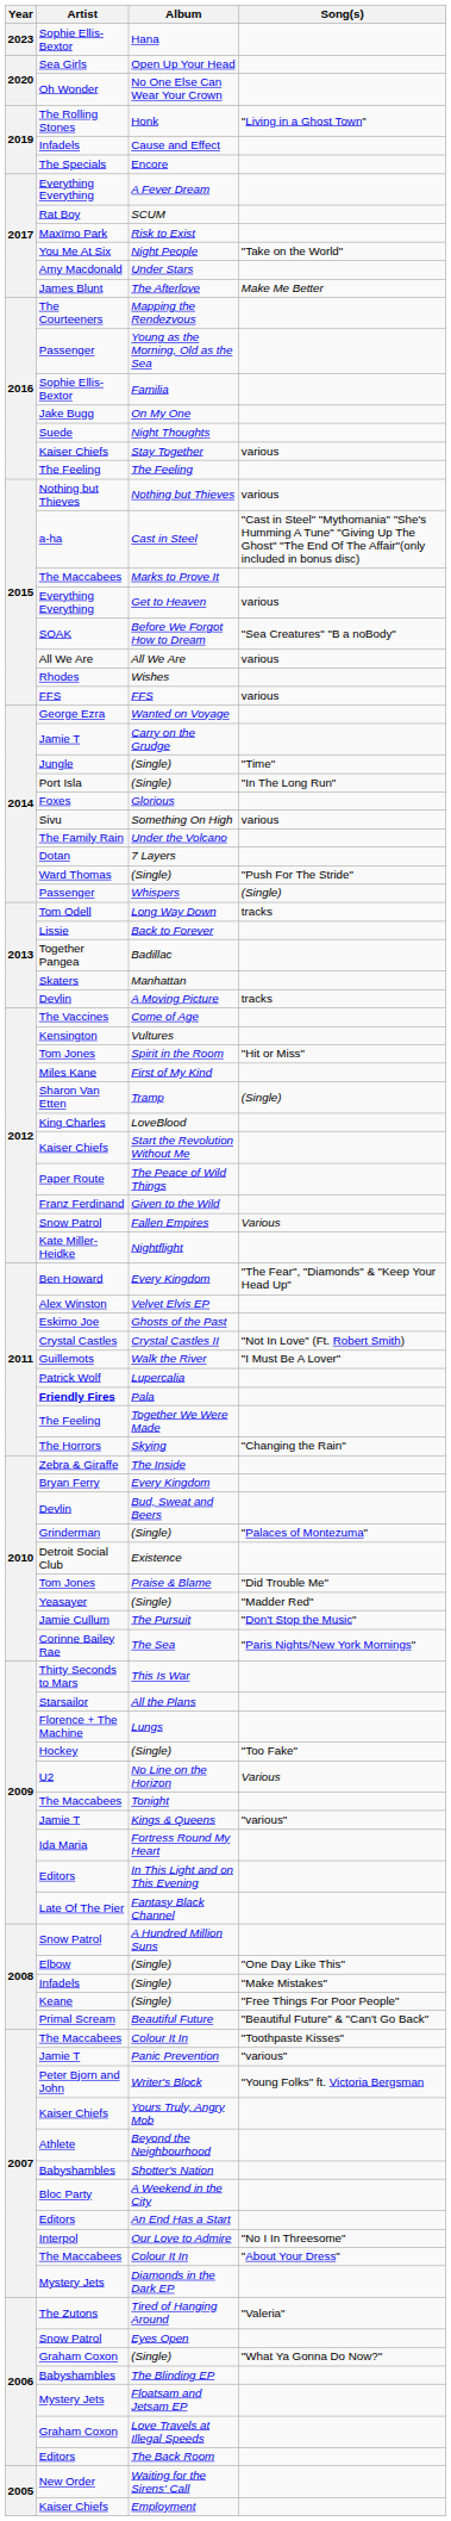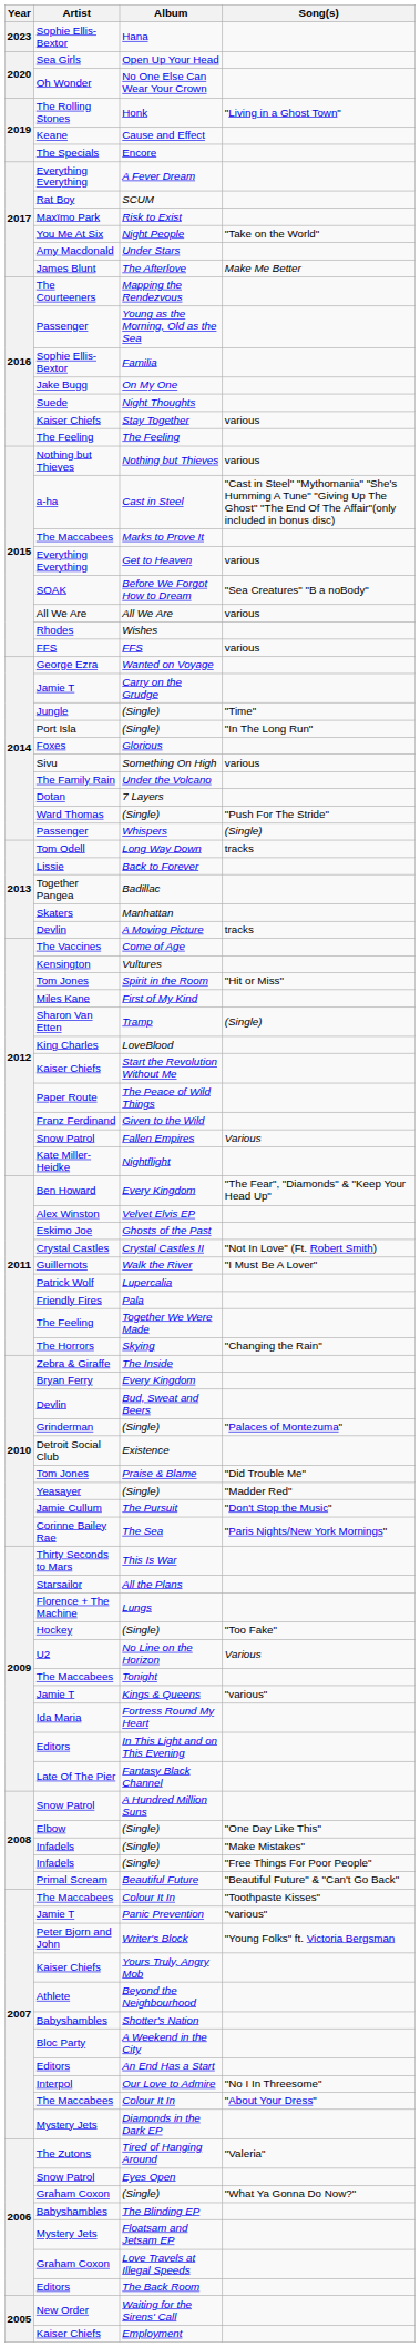 <table class="wikitable plainrowheaders">
 <tr>
 <th scope="col">Year</th>
 <th scope="col">Artist</th>
 <th scope="col">Album</th>
 <th scope="col">Song(s)</th>
 </tr>
 <tr>
 <th rowspan="1">2023</th>
 <td><a href='#'>Sophie Ellis-Bextor</a></td>
 <td><a href='#'>Hana</a></td>
 <td></td>
 </tr>
 <tr>
 <th rowspan="2">2020</th>
 <td><a href='#'>Sea Girls</a></td>
 <td><a href='#'>Open Up Your Head</a></td>
 <td></td>
 </tr>
 <tr>
 <td><a href='#'>Oh Wonder</a></td>
 <td><a href='#'>No One Else Can Wear Your Crown</a></td>
 <td></td>
 </tr>
 <tr>
 <th rowspan="3">2019</th>
 <td><a href='#'>The Rolling Stones</a></td>
 <td><a href='#'>Honk</a></td>
 <td>"<a href='#'>Living in a Ghost Town</a>"</td>
 </tr>
 <tr>
-<td><a href='#'>Infadels</a></td>
+<td><a href='#'>Keane</a></td>
 <td><a href='#'>Cause and Effect</a></td>
 <td></td>
 </tr>
 <tr>
 <td><a href='#'>The Specials</a></td>
 <td><a href='#'>Encore</a></td>
 <td></td>
 </tr>
 <tr>
 <th rowspan="6" scope="row"><strong>2017</strong></th>
 <td><a href='#'>Everything Everything</a></td>
 <td><em><a href='#'>A Fever Dream</a></em></td>
 <td></td>
 </tr>
 <tr>
 <td><a href='#'>Rat Boy</a></td>
 <td><em>SCUM</em></td>
 <td></td>
 </tr>
 <tr>
 <td><a href='#'>Maxïmo Park</a></td>
 <td><em><a href='#'>Risk to Exist</a></em></td>
 <td></td>
 </tr>
 <tr>
 <td><a href='#'>You Me At Six</a></td>
 <td><em><a href='#'>Night People</a></em></td>
 <td>"Take on the World"</td>
 </tr>
 <tr>
 <td><a href='#'>Amy Macdonald</a></td>
 <td><em><a href='#'>Under Stars</a></em></td>
 <td></td>
 </tr>
 <tr>
 <td><a href='#'>James Blunt</a></td>
 <td><em><a href='#'>The Afterlove</a></em></td>
 <td><em>Make Me Better</em></td>
 </tr>
 <tr>
 <th scope="row" rowspan="7"><strong>2016</strong></th>
 <td><a href='#'>The Courteeners</a></td>
 <td><em><a href='#'>Mapping the Rendezvous</a></em></td>
 <td></td>
 </tr>
 <tr>
 <td><a href='#'>Passenger</a></td>
 <td><em><a href='#'>Young as the Morning, Old as the Sea</a></em></td>
 <td></td>
 </tr>
 <tr>
 <td><a href='#'>Sophie Ellis-Bextor</a></td>
 <td><em><a href='#'>Familia</a></em></td>
 <td></td>
 </tr>
 <tr>
 <td><a href='#'>Jake Bugg</a></td>
 <td><em><a href='#'>On My One</a></em></td>
 <td></td>
 </tr>
 <tr>
 <td><a href='#'>Suede</a></td>
 <td><em><a href='#'>Night Thoughts</a></em></td>
 <td></td>
 </tr>
 <tr>
 <td><a href='#'>Kaiser Chiefs</a></td>
 <td><em><a href='#'>Stay Together</a></em></td>
 <td>various</td>
 </tr>
 <tr>
 <td><a href='#'>The Feeling</a></td>
 <td><em><a href='#'>The Feeling</a></em></td>
 <td></td>
 </tr>
 <tr>
 <th scope="row" rowspan="8"><strong>2015</strong></th>
 <td><a href='#'>Nothing but Thieves</a></td>
 <td><a href='#'><em>Nothing but Thieves</em></a></td>
 <td>various</td>
 </tr>
 <tr>
 <td><a href='#'>a-ha</a></td>
 <td><em><a href='#'>Cast in Steel</a></em></td>
 <td>"Cast in Steel" "Mythomania" "She's Humming A Tune" "Giving Up The Ghost" "The End Of The Affair"(only included in bonus disc)</td>
 </tr>
 <tr>
 <td><a href='#'>The Maccabees</a></td>
 <td><em><a href='#'>Marks to Prove It</a></em></td>
 <td></td>
 </tr>
 <tr>
 <td><a href='#'>Everything Everything</a></td>
 <td><em><a href='#'>Get to Heaven</a></em></td>
 <td>various</td>
 </tr>
 <tr>
 <td><a href='#'>SOAK</a></td>
 <td><em><a href='#'>Before We Forgot How to Dream</a></em></td>
 <td>"Sea Creatures" "B a noBody"</td>
 </tr>
 <tr>
 <td>All We Are</td>
 <td><em>All We Are</em></td>
 <td>various</td>
 </tr>
 <tr>
 <td><a href='#'>Rhodes</a></td>
 <td><em>Wishes</em></td>
 </tr>
 <tr>
 <td><a href='#'>FFS</a></td>
 <td><em><a href='#'>FFS</a></em></td>
 <td>various</td>
 </tr>
 <tr>
 <th scope="row" rowspan="10"><strong>2014</strong></th>
 <td><a href='#'>George Ezra</a></td>
 <td><em><a href='#'>Wanted on Voyage</a></em></td>
 <td></td>
 </tr>
 <tr>
 <td><a href='#'>Jamie T</a></td>
 <td><em><a href='#'>Carry on the Grudge</a></em></td>
 <td></td>
 </tr>
 <tr>
 <td><a href='#'>Jungle</a></td>
 <td><em>(Single)</em></td>
 <td>"Time"</td>
 </tr>
 <tr>
 <td>Port Isla</td>
 <td><em>(Single)</em></td>
 <td>"In The Long Run"</td>
 </tr>
 <tr>
 <td><a href='#'>Foxes</a></td>
 <td><em><a href='#'>Glorious</a></em></td>
 <td></td>
 </tr>
 <tr>
 <td>Sivu</td>
 <td><em>Something On High</em></td>
 <td>various</td>
 </tr>
 <tr>
 <td><a href='#'>The Family Rain</a></td>
 <td><em><a href='#'>Under the Volcano</a></em></td>
 <td></td>
 </tr>
 <tr>
 <td><a href='#'>Dotan</a></td>
 <td><em>7 Layers</em></td>
 <td></td>
 </tr>
 <tr>
 <td><a href='#'>Ward Thomas</a></td>
 <td><em>(Single)</em></td>
 <td>"Push For The Stride"</td>
 </tr>
 <tr>
 <td><a href='#'>Passenger</a></td>
 <td><em><a href='#'>Whispers</a></em></td>
 <td><em>(Single)</em></td>
 </tr>
 <tr>
 <th scope="row" rowspan="5"><strong>2013</strong></th>
 <td><a href='#'>Tom Odell</a></td>
 <td><em><a href='#'>Long Way Down</a></em></td>
 <td>tracks</td>
 </tr>
 <tr>
 <td><a href='#'>Lissie</a></td>
 <td><em><a href='#'>Back to Forever</a></em></td>
 <td></td>
 </tr>
 <tr>
 <td>Together Pangea</td>
 <td><em>Badillac</em></td>
 <td></td>
 </tr>
 <tr>
 <td><a href='#'>Skaters</a></td>
 <td><em>Manhattan</em></td>
 <td></td>
 </tr>
 <tr>
 <td><a href='#'>Devlin</a></td>
 <td><em><a href='#'>A Moving Picture</a></em></td>
 <td>tracks</td>
 </tr>
 <tr>
 <th scope="row" rowspan="11"><strong>2012</strong></th>
 <td><a href='#'>The Vaccines</a></td>
 <td><em><a href='#'>Come of Age</a></em></td>
 <td></td>
 </tr>
 <tr>
 <td><a href='#'>Kensington</a></td>
 <td><em>Vultures</em></td>
 </tr>
 <tr>
 <td><a href='#'>Tom Jones</a></td>
 <td><em><a href='#'>Spirit in the Room</a></em></td>
 <td>"Hit or Miss"</td>
 </tr>
 <tr>
 <td><a href='#'>Miles Kane</a></td>
 <td><em><a href='#'>First of My Kind</a></em></td>
 <td></td>
 </tr>
 <tr>
 <td><a href='#'>Sharon Van Etten</a></td>
 <td><em><a href='#'>Tramp</a></em></td>
 <td><em>(Single)</em></td>
 </tr>
 <tr>
 <td><a href='#'>King Charles</a></td>
 <td><em>LoveBlood</em></td>
 <td></td>
 </tr>
 <tr>
 <td><a href='#'>Kaiser Chiefs</a></td>
 <td><em><a href='#'>Start the Revolution Without Me</a></em></td>
 <td></td>
 </tr>
 <tr>
 <td><a href='#'>Paper Route</a></td>
 <td><em><a href='#'>The Peace of Wild Things</a></em></td>
 <td></td>
 </tr>
 <tr>
 <td><a href='#'>Franz Ferdinand</a></td>
 <td><em><a href='#'>Given to the Wild</a></em></td>
 <td></td>
 </tr>
 <tr>
 <td><a href='#'>Snow Patrol</a></td>
 <td><em><a href='#'>Fallen Empires</a></em></td>
 <td><em>Various</em></td>
 </tr>
 <tr>
 <td><a href='#'>Kate Miller-Heidke</a></td>
 <td><em><a href='#'>Nightflight</a></em></td>
 <td></td>
 </tr>
 <tr>
 <th scope="row" rowspan="9"><strong>2011</strong></th>
 <td><a href='#'>Ben Howard</a></td>
 <td><em><a href='#'>Every Kingdom</a></em></td>
 <td>"The Fear", "Diamonds" & "Keep Your Head Up"</td>
 </tr>
 <tr>
 <td><a href='#'>Alex Winston</a></td>
 <td><em><a href='#'>Velvet Elvis EP</a></em></td>
 <td></td>
 </tr>
 <tr>
 <td><a href='#'>Eskimo Joe</a></td>
 <td><em><a href='#'>Ghosts of the Past</a></em></td>
 <td></td>
 </tr>
 <tr>
 <td><a href='#'>Crystal Castles</a></td>
 <td><em><a href='#'>Crystal Castles II</a></em></td>
 <td>"Not In Love" (Ft. <a href='#'>Robert Smith</a>)</td>
 </tr>
 <tr>
 <td><a href='#'>Guillemots</a></td>
 <td><em><a href='#'>Walk the River</a></em></td>
 <td>"I Must Be A Lover"</td>
 </tr>
 <tr>
 <td><a href='#'>Patrick Wolf</a></td>
 <td><em><a href='#'>Lupercalia</a></em></td>
 <td></td>
 </tr>
 <tr>
-<td><strong><a href='#'>Friendly Fires</a></strong></td>
+<td><a href='#'>Friendly Fires</a></td>
 <td><em><a href='#'>Pala</a></em></td>
 <td></td>
 </tr>
 <tr>
 <td><a href='#'>The Feeling</a></td>
 <td><em><a href='#'>Together We Were Made</a></em></td>
 <td></td>
 </tr>
 <tr>
 <td><a href='#'>The Horrors</a></td>
 <td><em><a href='#'>Skying</a></em></td>
 <td>"Changing the Rain"</td>
 </tr>
 <tr>
 <th scope="row" rowspan="9"><strong>2010</strong></th>
 <td><a href='#'>Zebra & Giraffe</a></td>
 <td><em><a href='#'>The Inside</a></em></td>
 <td></td>
 </tr>
 <tr>
 <td><a href='#'>Bryan Ferry</a></td>
 <td><em><a href='#'>Every Kingdom</a></em></td>
 <td></td>
 </tr>
 <tr>
 <td><a href='#'>Devlin</a></td>
 <td><em><a href='#'>Bud, Sweat and Beers</a></em></td>
 <td></td>
 </tr>
 <tr>
 <td><a href='#'>Grinderman</a></td>
 <td><em>(Single)</em></td>
 <td>"<a href='#'>Palaces of Montezuma</a>"</td>
 </tr>
 <tr>
 <td>Detroit Social Club</td>
 <td><em>Existence</em></td>
 <td></td>
 </tr>
 <tr>
 <td><a href='#'>Tom Jones</a></td>
 <td><em><a href='#'>Praise & Blame</a></em></td>
 <td>"Did Trouble Me"</td>
 </tr>
 <tr>
 <td><a href='#'>Yeasayer</a></td>
 <td><em>(Single)</em></td>
 <td>"Madder Red"</td>
 </tr>
 <tr>
 <td><a href='#'>Jamie Cullum</a></td>
 <td><em><a href='#'>The Pursuit</a></em></td>
 <td>"<a href='#'>Don't Stop the Music</a>"</td>
 </tr>
 <tr>
 <td><a href='#'>Corinne Bailey Rae</a></td>
 <td><em><a href='#'>The Sea</a></em></td>
 <td>"<a href='#'>Paris Nights/New York Mornings</a>"</td>
 </tr>
 <tr>
 <th scope="row" rowspan="10"><strong>2009</strong></th>
 <td><a href='#'>Thirty Seconds to Mars</a></td>
 <td><em><a href='#'>This Is War</a></em></td>
 <td></td>
 </tr>
 <tr>
 <td><a href='#'>Starsailor</a></td>
 <td><em><a href='#'>All the Plans</a></em></td>
 <td></td>
 </tr>
 <tr>
 <td><a href='#'>Florence + The Machine</a></td>
 <td><em><a href='#'>Lungs</a></em></td>
 <td></td>
 </tr>
 <tr>
 <td><a href='#'>Hockey</a></td>
 <td><em>(Single)</em></td>
 <td>"Too Fake"</td>
 </tr>
 <tr>
 <td><a href='#'>U2</a></td>
 <td><em><a href='#'>No Line on the Horizon</a></em></td>
 <td><em>Various</em></td>
 </tr>
 <tr>
 <td><a href='#'>The Maccabees</a></td>
 <td><em><a href='#'>Tonight</a></em></td>
 <td></td>
 </tr>
 <tr>
 <td><a href='#'>Jamie T</a></td>
 <td><em><a href='#'>Kings & Queens</a></em></td>
 <td>"various"</td>
 </tr>
 <tr>
 <td><a href='#'>Ida Maria</a></td>
 <td><em><a href='#'>Fortress Round My Heart</a></em></td>
 <td></td>
 </tr>
 <tr>
 <td><a href='#'>Editors</a></td>
 <td><em><a href='#'>In This Light and on This Evening</a></em></td>
 <td></td>
 </tr>
 <tr>
 <td><a href='#'>Late Of The Pier</a></td>
 <td><em><a href='#'>Fantasy Black Channel</a></em></td>
 <td></td>
 </tr>
 <tr>
 <th scope="row" rowspan="5"><strong>2008</strong></th>
 <td><a href='#'>Snow Patrol</a></td>
 <td><em><a href='#'>A Hundred Million Suns</a></em></td>
 <td></td>
 </tr>
 <tr>
 <td><a href='#'>Elbow</a></td>
 <td><em>(Single)</em></td>
 <td>"One Day Like This"</td>
 </tr>
 <tr>
 <td><a href='#'>Infadels</a></td>
 <td><em>(Single)</em></td>
 <td>"Make Mistakes"</td>
 </tr>
 <tr>
-<td><a href='#'>Keane</a></td>
+<td><a href='#'>Infadels</a></td>
 <td><em>(Single)</em></td>
 <td>"Free Things For Poor People"</td>
 </tr>
 <tr>
 <td><a href='#'>Primal Scream</a></td>
 <td><em><a href='#'>Beautiful Future</a></em></td>
 <td>"Beautiful Future" & "Can't Go Back"</td>
 </tr>
 <tr>
 <th scope="row" rowspan="11"><strong>2007</strong></th>
 <td><a href='#'>The Maccabees</a></td>
 <td><em><a href='#'>Colour It In</a></em></td>
 <td>"Toothpaste Kisses"</td>
 </tr>
 <tr>
 <td><a href='#'>Jamie T</a></td>
 <td><em><a href='#'>Panic Prevention</a></em></td>
 <td>"various"</td>
 </tr>
 <tr>
 <td><a href='#'>Peter Bjorn and John</a></td>
 <td><em><a href='#'>Writer's Block</a></em></td>
 <td>"Young Folks" ft. <a href='#'>Victoria Bergsman</a></td>
 </tr>
 <tr>
 <td><a href='#'>Kaiser Chiefs</a></td>
 <td><em><a href='#'>Yours Truly, Angry Mob</a></em></td>
 <td></td>
 </tr>
 <tr>
 <td><a href='#'>Athlete</a></td>
 <td><em><a href='#'>Beyond the Neighbourhood</a></em></td>
 <td></td>
 </tr>
 <tr>
 <td><a href='#'>Babyshambles</a></td>
 <td><em><a href='#'>Shotter's Nation</a></em></td>
 <td></td>
 </tr>
 <tr>
 <td><a href='#'>Bloc Party</a></td>
 <td><em><a href='#'>A Weekend in the City</a></em></td>
 <td></td>
 </tr>
 <tr>
 <td><a href='#'>Editors</a></td>
 <td><em><a href='#'>An End Has a Start</a></em></td>
 <td></td>
 </tr>
 <tr>
 <td><a href='#'>Interpol</a></td>
 <td><em><a href='#'>Our Love to Admire</a></em></td>
 <td>"No I In Threesome"</td>
 </tr>
 <tr>
 <td><a href='#'>The Maccabees</a></td>
 <td><em><a href='#'>Colour It In</a></em></td>
 <td>"<a href='#'>About Your Dress</a>"</td>
 </tr>
 <tr>
 <td><a href='#'>Mystery Jets</a></td>
 <td><em><a href='#'>Diamonds in the Dark EP</a></em></td>
 <td></td>
 </tr>
 <tr>
 <th scope="row" rowspan="7"><strong>2006</strong></th>
 <td><a href='#'>The Zutons</a></td>
 <td><em><a href='#'>Tired of Hanging Around</a></em></td>
 <td>"Valeria"</td>
 </tr>
 <tr>
 <td><a href='#'>Snow Patrol</a></td>
 <td><em><a href='#'>Eyes Open</a></em></td>
 <td></td>
 </tr>
 <tr>
 <td><a href='#'>Graham Coxon</a></td>
 <td><em>(Single)</em></td>
 <td>"What Ya Gonna Do Now?"</td>
 </tr>
 <tr>
 <td><a href='#'>Babyshambles</a></td>
 <td><em><a href='#'>The Blinding EP</a></em></td>
 <td></td>
 </tr>
 <tr>
 <td><a href='#'>Mystery Jets</a></td>
 <td><em><a href='#'>Floatsam and Jetsam EP</a></em></td>
 <td></td>
 </tr>
 <tr>
 <td><a href='#'>Graham Coxon</a></td>
 <td><em><a href='#'>Love Travels at Illegal Speeds</a></em></td>
 <td></td>
 </tr>
 <tr>
 <td><a href='#'>Editors</a></td>
 <td><em><a href='#'>The Back Room</a></em></td>
 <td></td>
 </tr>
 <tr>
 <th scope="row" rowspan="2"><strong>2005</strong></th>
 <td><a href='#'>New Order</a></td>
 <td><em><a href='#'>Waiting for the Sirens' Call</a></em></td>
 <td></td>
 </tr>
 <tr>
 <td><a href='#'>Kaiser Chiefs</a></td>
 <td><em><a href='#'>Employment</a></em></td>
 <td></td>
 </tr>
 </table>
